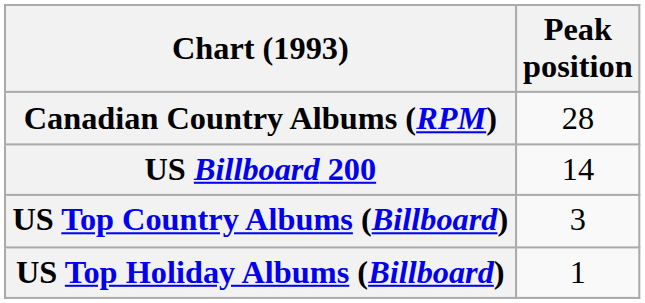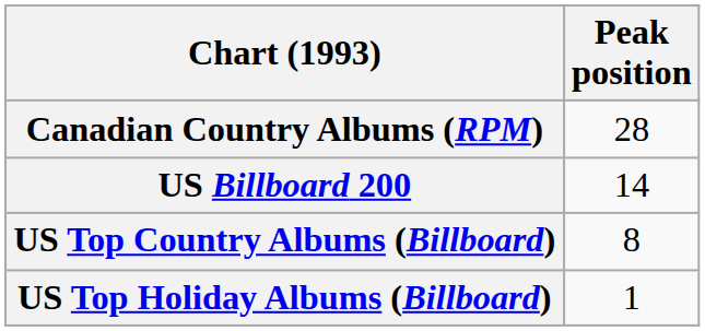 <table class="wikitable sortable plainrowheaders" style="text-align:center">
 <tr>
 <th scope="col">Chart (1993)</th>
 <th scope="col">Peak<br> position</th>
 </tr>
 <tr>
 <th scope="row">Canadian Country Albums (<em><a href='#'>RPM</a></em>)</th>
 <td>28</td>
 </tr>
 <tr>
 <th scope="row">US <a href='#'><em>Billboard</em> 200</a></th>
 <td>14</td>
 </tr>
 <tr>
 <th scope="row">US <a href='#'>Top Country Albums</a> (<em><a href='#'>Billboard</a></em>)</th>
-<td>3</td>
+<td>8</td>
 </tr>
 <tr>
 <th scope="row">US <a href='#'>Top Holiday Albums</a> (<em><a href='#'>Billboard</a></em>)</th>
 <td>1</td>
 </tr>
 </table>
